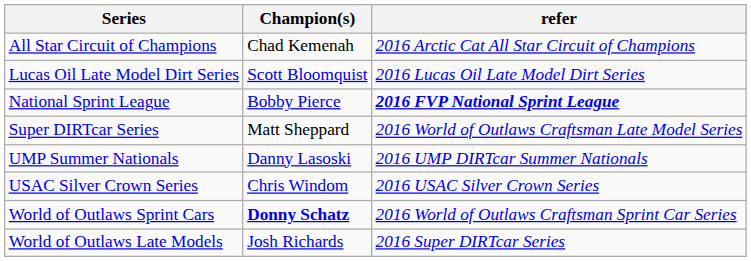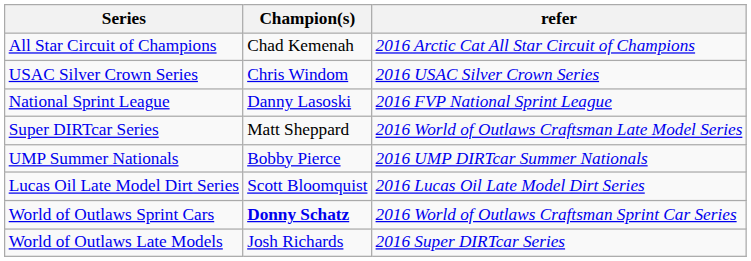 <table class="wikitable" style="font-size:87%">
 <tr>
 <th>Series</th>
 <th>Champion(s)</th>
 <th>refer</th>
 </tr>
 <tr>
 <td><a href='#'>All Star Circuit of Champions</a></td>
 <td> Chad Kemenah</td>
 <td><em><a href='#'>2016 Arctic Cat All Star Circuit of Champions</a></em></td>
 </tr>
 <tr>
-<td><a href='#'>Lucas Oil Late Model Dirt Series</a></td>
-<td> <a href='#'>Scott Bloomquist</a></td>
-<td><em><a href='#'>2016 Lucas Oil Late Model Dirt Series</a></em></td>
+<td><a href='#'>USAC Silver Crown Series</a></td>
+<td> <a href='#'>Chris Windom</a></td>
+<td><em><a href='#'>2016 USAC Silver Crown Series</a></em></td>
 </tr>
 <tr>
 <td><a href='#'>National Sprint League</a></td>
-<td> <a href='#'>Bobby Pierce</a></td>
-<td><strong><em><a href='#'>2016 FVP National Sprint League</a></em></strong></td>
+<td> <a href='#'>Danny Lasoski</a></td>
+<td><em><a href='#'>2016 FVP National Sprint League</a></em></td>
 </tr>
 <tr>
 <td><a href='#'>Super DIRTcar Series</a></td>
 <td> Matt Sheppard</td>
 <td><em><a href='#'>2016 World of Outlaws Craftsman Late Model Series</a></em></td>
 </tr>
 <tr>
 <td><a href='#'>UMP Summer Nationals</a></td>
-<td> <a href='#'>Danny Lasoski</a></td>
+<td> <a href='#'>Bobby Pierce</a></td>
 <td><em><a href='#'>2016 UMP DIRTcar Summer Nationals</a></em></td>
 </tr>
 <tr>
-<td><a href='#'>USAC Silver Crown Series</a></td>
-<td> <a href='#'>Chris Windom</a></td>
-<td><em><a href='#'>2016 USAC Silver Crown Series</a></em></td>
+<td><a href='#'>Lucas Oil Late Model Dirt Series</a></td>
+<td> <a href='#'>Scott Bloomquist</a></td>
+<td><em><a href='#'>2016 Lucas Oil Late Model Dirt Series</a></em></td>
 </tr>
 <tr>
 <td><a href='#'>World of Outlaws Sprint Cars</a></td>
 <td><strong> <a href='#'>Donny Schatz</a></strong></td>
 <td><em><a href='#'>2016 World of Outlaws Craftsman Sprint Car Series</a></em></td>
 </tr>
 <tr>
 <td><a href='#'>World of Outlaws Late Models</a></td>
 <td> <a href='#'>Josh Richards</a></td>
 <td><em><a href='#'>2016 Super DIRTcar Series</a></em></td>
 </tr>
 </table>
